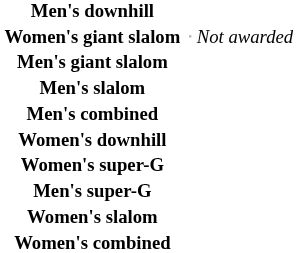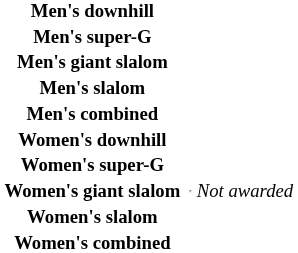 <table>
 <tr>
 <th scope=row>Men's downhill<br></th>
 <td></td>
 <td></td>
 <td></td>
 </tr>
 <tr>
-<th scope=row>Women's giant slalom<br></th>
+<th scope=row>Men's super-G<br></th>
 <td></td>
-<td> <hr></td>
-<td align=center><em>Not awarded</em></td>
+<td></td>
+<td></td>
 </tr>
 <tr>
 <th scope=row>Men's giant slalom<br></th>
 <td></td>
 <td></td>
 <td></td>
 </tr>
 <tr>
 <th scope=row>Men's slalom<br></th>
 <td></td>
 <td></td>
 <td></td>
 </tr>
 <tr>
 <th scope=row>Men's combined<br></th>
 <td></td>
 <td></td>
 <td></td>
 </tr>
 <tr>
 <th scope=row>Women's downhill<br></th>
 <td></td>
 <td></td>
 <td></td>
 </tr>
 <tr>
 <th scope=row>Women's super-G<br></th>
 <td></td>
 <td></td>
 <td></td>
 </tr>
 <tr>
-<th scope=row>Men's super-G<br></th>
+<th scope=row>Women's giant slalom<br></th>
 <td></td>
-<td></td>
-<td></td>
+<td> <hr></td>
+<td align=center><em>Not awarded</em></td>
 </tr>
 <tr>
 <th scope=row>Women's slalom<br></th>
 <td></td>
 <td></td>
 <td></td>
 </tr>
 <tr>
 <th scope=row>Women's combined<br></th>
 <td></td>
 <td></td>
 <td></td>
 </tr>
 </table>
